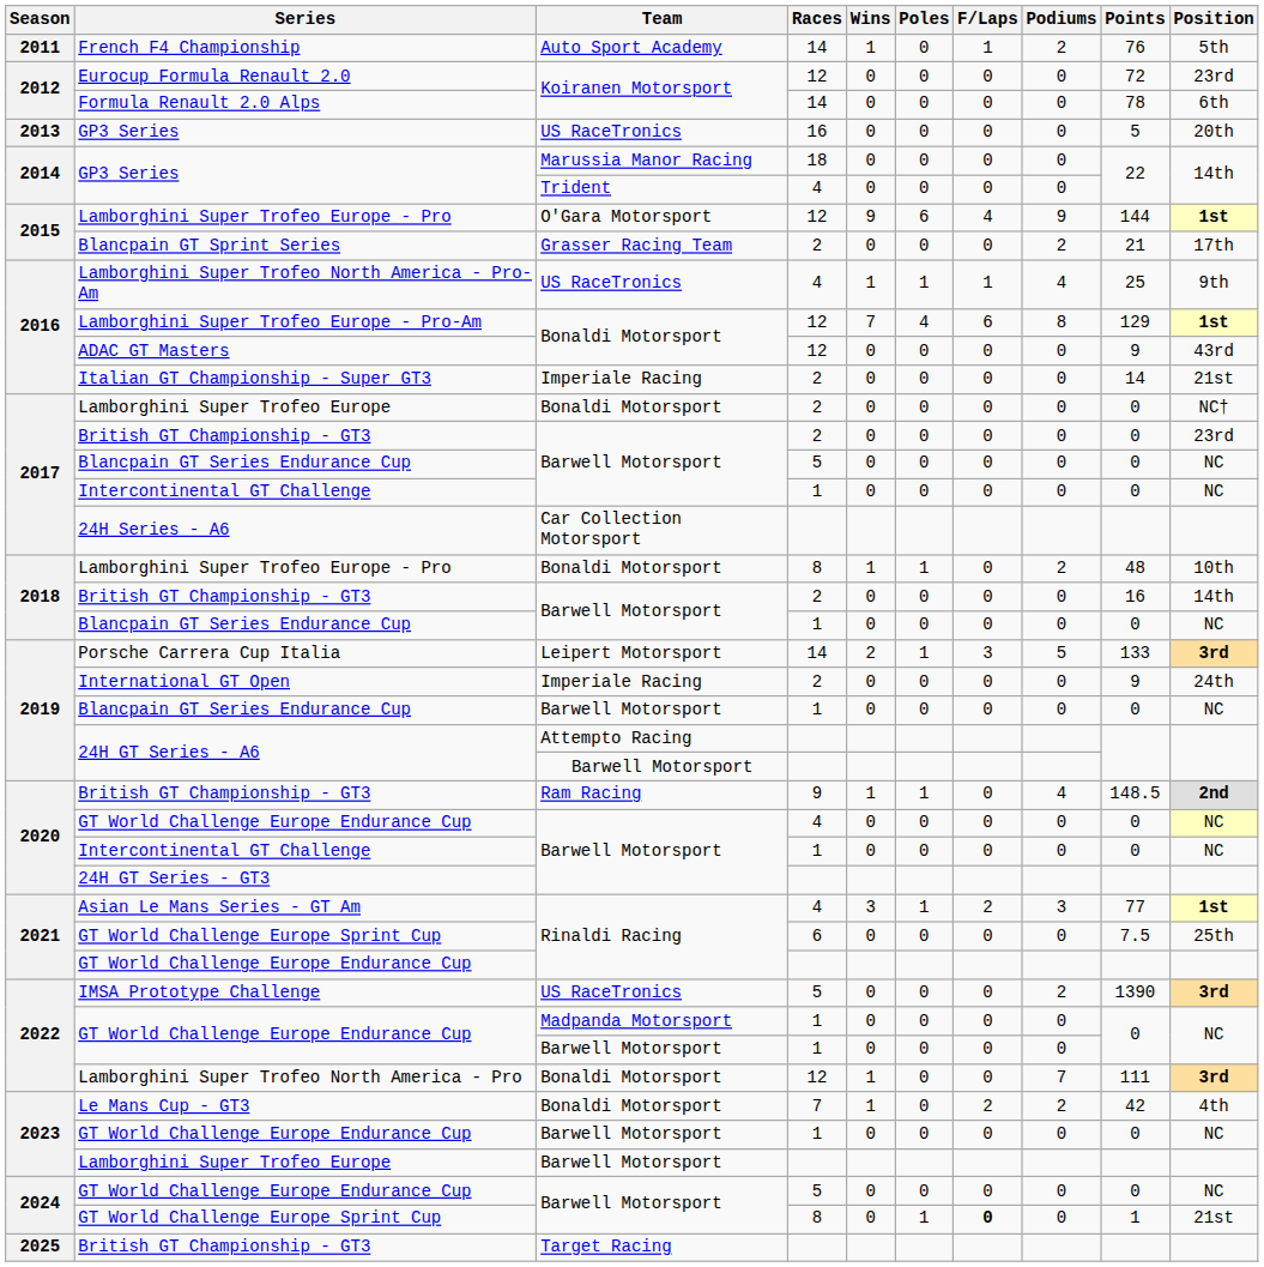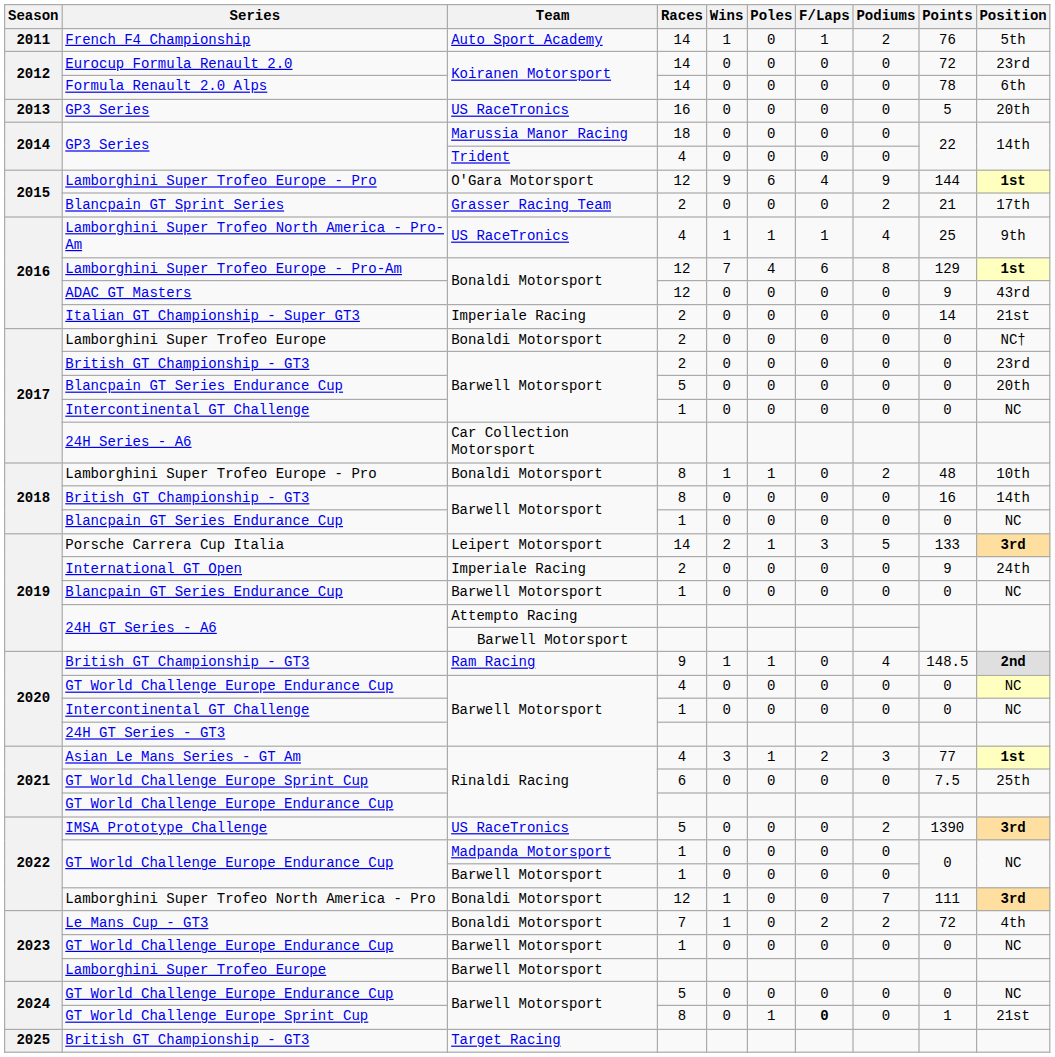 <table class="wikitable" style="font-size: 90%; text-align:center">
 <tr>
 <th>Season</th>
 <th>Series</th>
 <th>Team</th>
 <th>Races</th>
 <th>Wins</th>
 <th>Poles</th>
 <th>F/Laps</th>
 <th>Podiums</th>
 <th>Points</th>
 <th>Position</th>
 </tr>
 <tr>
 <th>2011</th>
 <td align=left><a href='#'>French F4 Championship</a></td>
 <td align=left><a href='#'>Auto Sport Academy</a></td>
 <td>14</td>
 <td>1</td>
 <td>0</td>
 <td>1</td>
 <td>2</td>
 <td>76</td>
 <td>5th</td>
 </tr>
 <tr>
 <th rowspan=2>2012</th>
 <td align=left><a href='#'>Eurocup Formula Renault 2.0</a></td>
 <td rowspan="2" align=left><a href='#'>Koiranen Motorsport</a></td>
-<td>12</td>
+<td>14</td>
 <td>0</td>
 <td>0</td>
 <td>0</td>
 <td>0</td>
 <td>72</td>
 <td>23rd</td>
 </tr>
 <tr>
 <td align=left><a href='#'>Formula Renault 2.0 Alps</a></td>
 <td>14</td>
 <td>0</td>
 <td>0</td>
 <td>0</td>
 <td>0</td>
 <td>78</td>
 <td>6th</td>
 </tr>
 <tr>
 <th>2013</th>
 <td align=left><a href='#'>GP3 Series</a></td>
 <td align=left><a href='#'>US RaceTronics</a></td>
 <td>16</td>
 <td>0</td>
 <td>0</td>
 <td>0</td>
 <td>0</td>
 <td>5</td>
 <td>20th</td>
 </tr>
 <tr>
 <th rowspan="2">2014</th>
 <td rowspan="2" align=left><a href='#'>GP3 Series</a></td>
 <td align=left><a href='#'>Marussia Manor Racing</a></td>
 <td>18</td>
 <td>0</td>
 <td>0</td>
 <td>0</td>
 <td>0</td>
 <td rowspan="2">22</td>
 <td rowspan="2">14th</td>
 </tr>
 <tr>
 <td align=left><a href='#'>Trident</a></td>
 <td>4</td>
 <td>0</td>
 <td>0</td>
 <td>0</td>
 <td>0</td>
 </tr>
 <tr>
 <th rowspan="2">2015</th>
 <td align=left><a href='#'>Lamborghini Super Trofeo Europe - Pro</a></td>
 <td align=left>O'Gara Motorsport</td>
 <td>12</td>
 <td>9</td>
 <td>6</td>
 <td>4</td>
 <td>9</td>
 <td>144</td>
 <td style="background:#FFFFBF;"><strong>1st</strong></td>
 </tr>
 <tr>
 <td align=left><a href='#'>Blancpain GT Sprint Series</a></td>
 <td align=left><a href='#'>Grasser Racing Team</a></td>
 <td>2</td>
 <td>0</td>
 <td>0</td>
 <td>0</td>
 <td>2</td>
 <td>21</td>
 <td>17th</td>
 </tr>
 <tr>
 <th rowspan="4">2016</th>
 <td align=left><a href='#'>Lamborghini Super Trofeo North America - Pro-Am</a></td>
 <td align=left><a href='#'>US RaceTronics</a></td>
 <td>4</td>
 <td>1</td>
 <td>1</td>
 <td>1</td>
 <td>4</td>
 <td>25</td>
 <td>9th</td>
 </tr>
 <tr>
 <td align="left"><a href='#'>Lamborghini Super Trofeo Europe - Pro-Am</a></td>
 <td rowspan="2" align="left">Bonaldi Motorsport</td>
 <td>12</td>
 <td>7</td>
 <td>4</td>
 <td>6</td>
 <td>8</td>
 <td>129</td>
 <td style="background:#FFFFBF;"><strong>1st</strong></td>
 </tr>
 <tr>
 <td align=left><a href='#'>ADAC GT Masters</a></td>
 <td>12</td>
 <td>0</td>
 <td>0</td>
 <td>0</td>
 <td>0</td>
 <td>9</td>
 <td>43rd</td>
 </tr>
 <tr>
 <td align=left><a href='#'>Italian GT Championship - Super GT3</a></td>
 <td align=left>Imperiale Racing</td>
 <td>2</td>
 <td>0</td>
 <td>0</td>
 <td>0</td>
 <td>0</td>
 <td>14</td>
 <td>21st</td>
 </tr>
 <tr>
 <th rowspan="5">2017</th>
 <td align=left>Lamborghini Super Trofeo Europe</td>
 <td align=left>Bonaldi Motorsport</td>
 <td>2</td>
 <td>0</td>
 <td>0</td>
 <td>0</td>
 <td>0</td>
 <td>0</td>
 <td>NC†</td>
 </tr>
 <tr>
 <td align=left><a href='#'>British GT Championship - GT3</a></td>
 <td rowspan="3" align=left>Barwell Motorsport</td>
 <td>2</td>
 <td>0</td>
 <td>0</td>
 <td>0</td>
 <td>0</td>
 <td>0</td>
 <td>23rd</td>
 </tr>
 <tr>
 <td align="left"><a href='#'>Blancpain GT Series Endurance Cup</a></td>
 <td>5</td>
 <td>0</td>
 <td>0</td>
 <td>0</td>
 <td>0</td>
 <td>0</td>
-<td>NC</td>
+<td>20th</td>
 </tr>
 <tr>
 <td align=left><a href='#'>Intercontinental GT Challenge</a></td>
 <td>1</td>
 <td>0</td>
 <td>0</td>
 <td>0</td>
 <td>0</td>
 <td>0</td>
 <td>NC</td>
 </tr>
 <tr>
 <td align=left><a href='#'>24H Series - A6</a></td>
 <td align=left>Car Collection Motorsport</td>
 <td></td>
 <td></td>
 <td></td>
 <td></td>
 <td></td>
 <td></td>
 <td></td>
 </tr>
 <tr>
 <th rowspan="3">2018</th>
 <td align=left>Lamborghini Super Trofeo Europe - Pro</td>
 <td align=left>Bonaldi Motorsport</td>
 <td>8</td>
 <td>1</td>
 <td>1</td>
 <td>0</td>
 <td>2</td>
 <td>48</td>
 <td>10th</td>
 </tr>
 <tr>
 <td align=left><a href='#'>British GT Championship - GT3</a></td>
 <td rowspan="2" align=left>Barwell Motorsport</td>
-<td>2</td>
+<td>8</td>
 <td>0</td>
 <td>0</td>
 <td>0</td>
 <td>0</td>
 <td>16</td>
 <td>14th</td>
 </tr>
 <tr>
 <td align=left><a href='#'>Blancpain GT Series Endurance Cup</a></td>
 <td>1</td>
 <td>0</td>
 <td>0</td>
 <td>0</td>
 <td>0</td>
 <td>0</td>
 <td>NC</td>
 </tr>
 <tr>
 <th rowspan="5">2019</th>
 <td align="left">Porsche Carrera Cup Italia</td>
 <td align=left>Leipert Motorsport</td>
 <td>14</td>
 <td>2</td>
 <td>1</td>
 <td>3</td>
 <td>5</td>
 <td>133</td>
 <td style="background:#FFDF9F;"><strong>3rd</strong></td>
 </tr>
 <tr>
 <td align=left><a href='#'>International GT Open</a></td>
 <td align=left>Imperiale Racing</td>
 <td>2</td>
 <td>0</td>
 <td>0</td>
 <td>0</td>
 <td>0</td>
 <td>9</td>
 <td>24th</td>
 </tr>
 <tr>
 <td align=left><a href='#'>Blancpain GT Series Endurance Cup</a></td>
 <td align=left>Barwell Motorsport</td>
 <td>1</td>
 <td>0</td>
 <td>0</td>
 <td>0</td>
 <td>0</td>
 <td>0</td>
 <td>NC</td>
 </tr>
 <tr>
 <td rowspan="2" align=left><a href='#'>24H GT Series - A6</a></td>
 <td align=left>Attempto Racing</td>
 <td></td>
 <td></td>
 <td></td>
 <td></td>
 <td></td>
 <td rowspan="2"></td>
 <td rowspan="2"></td>
 </tr>
 <tr>
 <td>Barwell Motorsport</td>
 <td></td>
 <td></td>
 <td></td>
 <td></td>
 <td></td>
 </tr>
 <tr>
 <th rowspan="4">2020</th>
 <td align=left><a href='#'>British GT Championship - GT3</a></td>
 <td align=left><a href='#'>Ram Racing</a></td>
 <td>9</td>
 <td>1</td>
 <td>1</td>
 <td>0</td>
 <td>4</td>
 <td>148.5</td>
 <td style="background:#DFDFDF;"><strong>2nd</strong></td>
 </tr>
 <tr>
 <td align="left"><a href='#'>GT World Challenge Europe Endurance Cup</a></td>
 <td rowspan="3" align="left">Barwell Motorsport</td>
 <td>4</td>
 <td>0</td>
 <td>0</td>
 <td>0</td>
 <td>0</td>
 <td>0</td>
 <td style="background:#FFFFBF;">NC</td>
 </tr>
 <tr>
 <td align=left><a href='#'>Intercontinental GT Challenge</a></td>
 <td>1</td>
 <td>0</td>
 <td>0</td>
 <td>0</td>
 <td>0</td>
 <td>0</td>
 <td>NC</td>
 </tr>
 <tr>
 <td align=left><a href='#'>24H GT Series - GT3</a></td>
 <td></td>
 <td></td>
 <td></td>
 <td></td>
 <td></td>
 <td></td>
 <td></td>
 </tr>
 <tr>
 <th rowspan="3">2021</th>
 <td align="left"><a href='#'>Asian Le Mans Series - GT Am</a></td>
 <td rowspan="3" align="left">Rinaldi Racing</td>
 <td>4</td>
 <td>3</td>
 <td>1</td>
 <td>2</td>
 <td>3</td>
 <td>77</td>
 <td style="background:#FFFFBF;"><strong>1st</strong></td>
 </tr>
 <tr>
 <td align=left><a href='#'>GT World Challenge Europe Sprint Cup</a></td>
 <td>6</td>
 <td>0</td>
 <td>0</td>
 <td>0</td>
 <td>0</td>
 <td>7.5</td>
 <td>25th</td>
 </tr>
 <tr>
 <td align=left><a href='#'>GT World Challenge Europe Endurance Cup</a></td>
 <td></td>
 <td></td>
 <td></td>
 <td></td>
 <td></td>
 <td></td>
 <td></td>
 </tr>
 <tr>
 <th rowspan="4">2022</th>
 <td align=left><a href='#'>IMSA Prototype Challenge</a></td>
 <td align=left><a href='#'>US RaceTronics</a></td>
 <td>5</td>
 <td>0</td>
 <td>0</td>
 <td>0</td>
 <td>2</td>
 <td>1390</td>
 <td style="background:#FFDF9F;"><strong>3rd</strong></td>
 </tr>
 <tr>
 <td rowspan="2" align="left"><a href='#'>GT World Challenge Europe Endurance Cup</a></td>
 <td align="left"><a href='#'>Madpanda Motorsport</a></td>
 <td>1</td>
 <td>0</td>
 <td>0</td>
 <td>0</td>
 <td>0</td>
 <td rowspan="2">0</td>
 <td rowspan="2">NC</td>
 </tr>
 <tr>
 <td align="left">Barwell Motorsport</td>
 <td>1</td>
 <td>0</td>
 <td>0</td>
 <td>0</td>
 <td>0</td>
 </tr>
 <tr>
 <td align=left>Lamborghini Super Trofeo North America - Pro</td>
 <td align=left>Bonaldi Motorsport</td>
 <td>12</td>
 <td>1</td>
 <td>0</td>
 <td>0</td>
 <td>7</td>
 <td>111</td>
 <td style="background:#FFDF9F;"><strong>3rd</strong></td>
 </tr>
 <tr>
 <th rowspan="3">2023</th>
 <td align=left><a href='#'>Le Mans Cup - GT3</a></td>
 <td align="left">Bonaldi Motorsport</td>
 <td>7</td>
 <td>1</td>
 <td>0</td>
 <td>2</td>
 <td>2</td>
-<td>42</td>
+<td>72</td>
 <td>4th</td>
 </tr>
 <tr>
 <td align=left><a href='#'>GT World Challenge Europe Endurance Cup</a></td>
 <td align=left>Barwell Motorsport</td>
 <td>1</td>
 <td>0</td>
 <td>0</td>
 <td>0</td>
 <td>0</td>
 <td>0</td>
 <td>NC</td>
 </tr>
 <tr>
 <td align=left><a href='#'>Lamborghini Super Trofeo Europe</a></td>
 <td align=left>Barwell Motorsport</td>
 <td></td>
 <td></td>
 <td></td>
 <td></td>
 <td></td>
 <td></td>
 <td></td>
 </tr>
 <tr>
 <th rowspan="2">2024</th>
 <td align=left><a href='#'>GT World Challenge Europe Endurance Cup</a></td>
 <td rowspan="2" align=left>Barwell Motorsport</td>
 <td>5</td>
 <td>0</td>
 <td>0</td>
 <td>0</td>
 <td>0</td>
 <td>0</td>
 <td>NC</td>
 </tr>
 <tr>
 <td align=left><a href='#'>GT World Challenge Europe Sprint Cup</a></td>
 <td>8</td>
 <td>0</td>
 <td>1</td>
 <td><strong>0</strong></td>
 <td>0</td>
 <td>1</td>
 <td>21st</td>
 </tr>
 <tr>
 <th>2025</th>
 <td align=left><a href='#'>British GT Championship - GT3</a></td>
 <td align=left><a href='#'>Target Racing</a></td>
 <td></td>
 <td></td>
 <td></td>
 <td></td>
 <td></td>
 <td></td>
 <td></td>
 </tr>
 </table>
